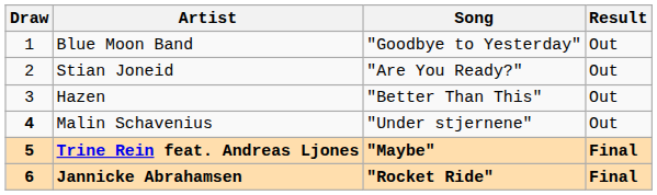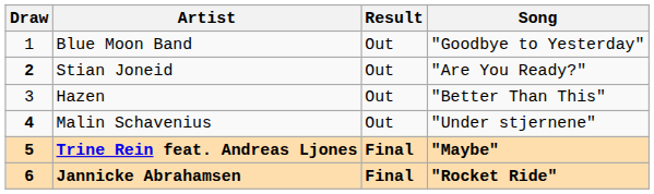 <table class="sortable wikitable" style="margin: 1em auto 1em auto; text-align:center;">
 <tr>
 <th>Draw</th>
 <th>Artist</th>
+<th>Result</th>
 <th>Song</th>
-<th>Result</th>
 </tr>
 <tr>
 <td>1</td>
 <td style="text-align:left;">Blue Moon Band</td>
+<td style="text-align:left;">Out</td>
 <td style="text-align:left;">"Goodbye to Yesterday"</td>
-<td style="text-align:left;">Out</td>
 </tr>
 <tr>
-<td>2</td>
+<td><strong>2</strong></td>
 <td style="text-align:left;">Stian Joneid</td>
+<td style="text-align:left;">Out</td>
 <td style="text-align:left;">"Are You Ready?"</td>
-<td style="text-align:left;">Out</td>
 </tr>
 <tr>
 <td>3</td>
 <td style="text-align:left;">Hazen</td>
+<td style="text-align:left;">Out</td>
 <td style="text-align:left;">"Better Than This"</td>
-<td style="text-align:left;">Out</td>
 </tr>
 <tr>
 <td><strong>4</strong></td>
 <td style="text-align:left;">Malin Schavenius</td>
+<td style="text-align:left;">Out</td>
 <td style="text-align:left;">"Under stjernene"</td>
-<td style="text-align:left;">Out</td>
 </tr>
 <tr style="font-weight:bold; background:navajowhite;">
 <td>5</td>
 <td style="text-align:left;"><a href='#'>Trine Rein</a> feat. Andreas Ljones</td>
+<td style="text-align:left;">Final</td>
 <td style="text-align:left;">"Maybe"</td>
-<td style="text-align:left;">Final</td>
 </tr>
 <tr style="font-weight:bold; background:navajowhite;">
 <td>6</td>
 <td style="text-align:left;">Jannicke Abrahamsen</td>
+<td style="text-align:left;">Final</td>
 <td style="text-align:left;">"Rocket Ride"</td>
-<td style="text-align:left;">Final</td>
 </tr>
 </table>
